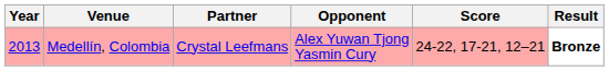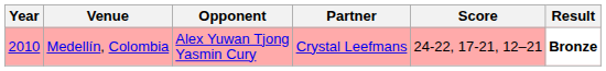 <table class="sortable wikitable" style="font-size: 90%;">
 <tr>
 <th>Year</th>
 <th>Venue</th>
+<th>Opponent</th>
 <th>Partner</th>
-<th>Opponent</th>
 <th>Score</th>
 <th>Result</th>
 </tr>
 <tr style="background:#FFAAAA">
-<td align="center"><a href='#'>2013</a></td>
+<td align="center"><a href='#'>2010</a></td>
 <td align="left"><a href='#'>Medellín</a>, <a href='#'>Colombia</a></td>
+<td align="left"> <a href='#'>Alex Yuwan Tjong</a><br>  <a href='#'>Yasmin Cury</a></td>
 <td align="left"> <a href='#'>Crystal Leefmans</a></td>
-<td align="left"> <a href='#'>Alex Yuwan Tjong</a><br>  <a href='#'>Yasmin Cury</a></td>
 <td align="left">24-22, 17-21, 12–21</td>
 <td style="text-align:left; background:white"> <strong>Bronze</strong></td>
 </tr>
 </table>
